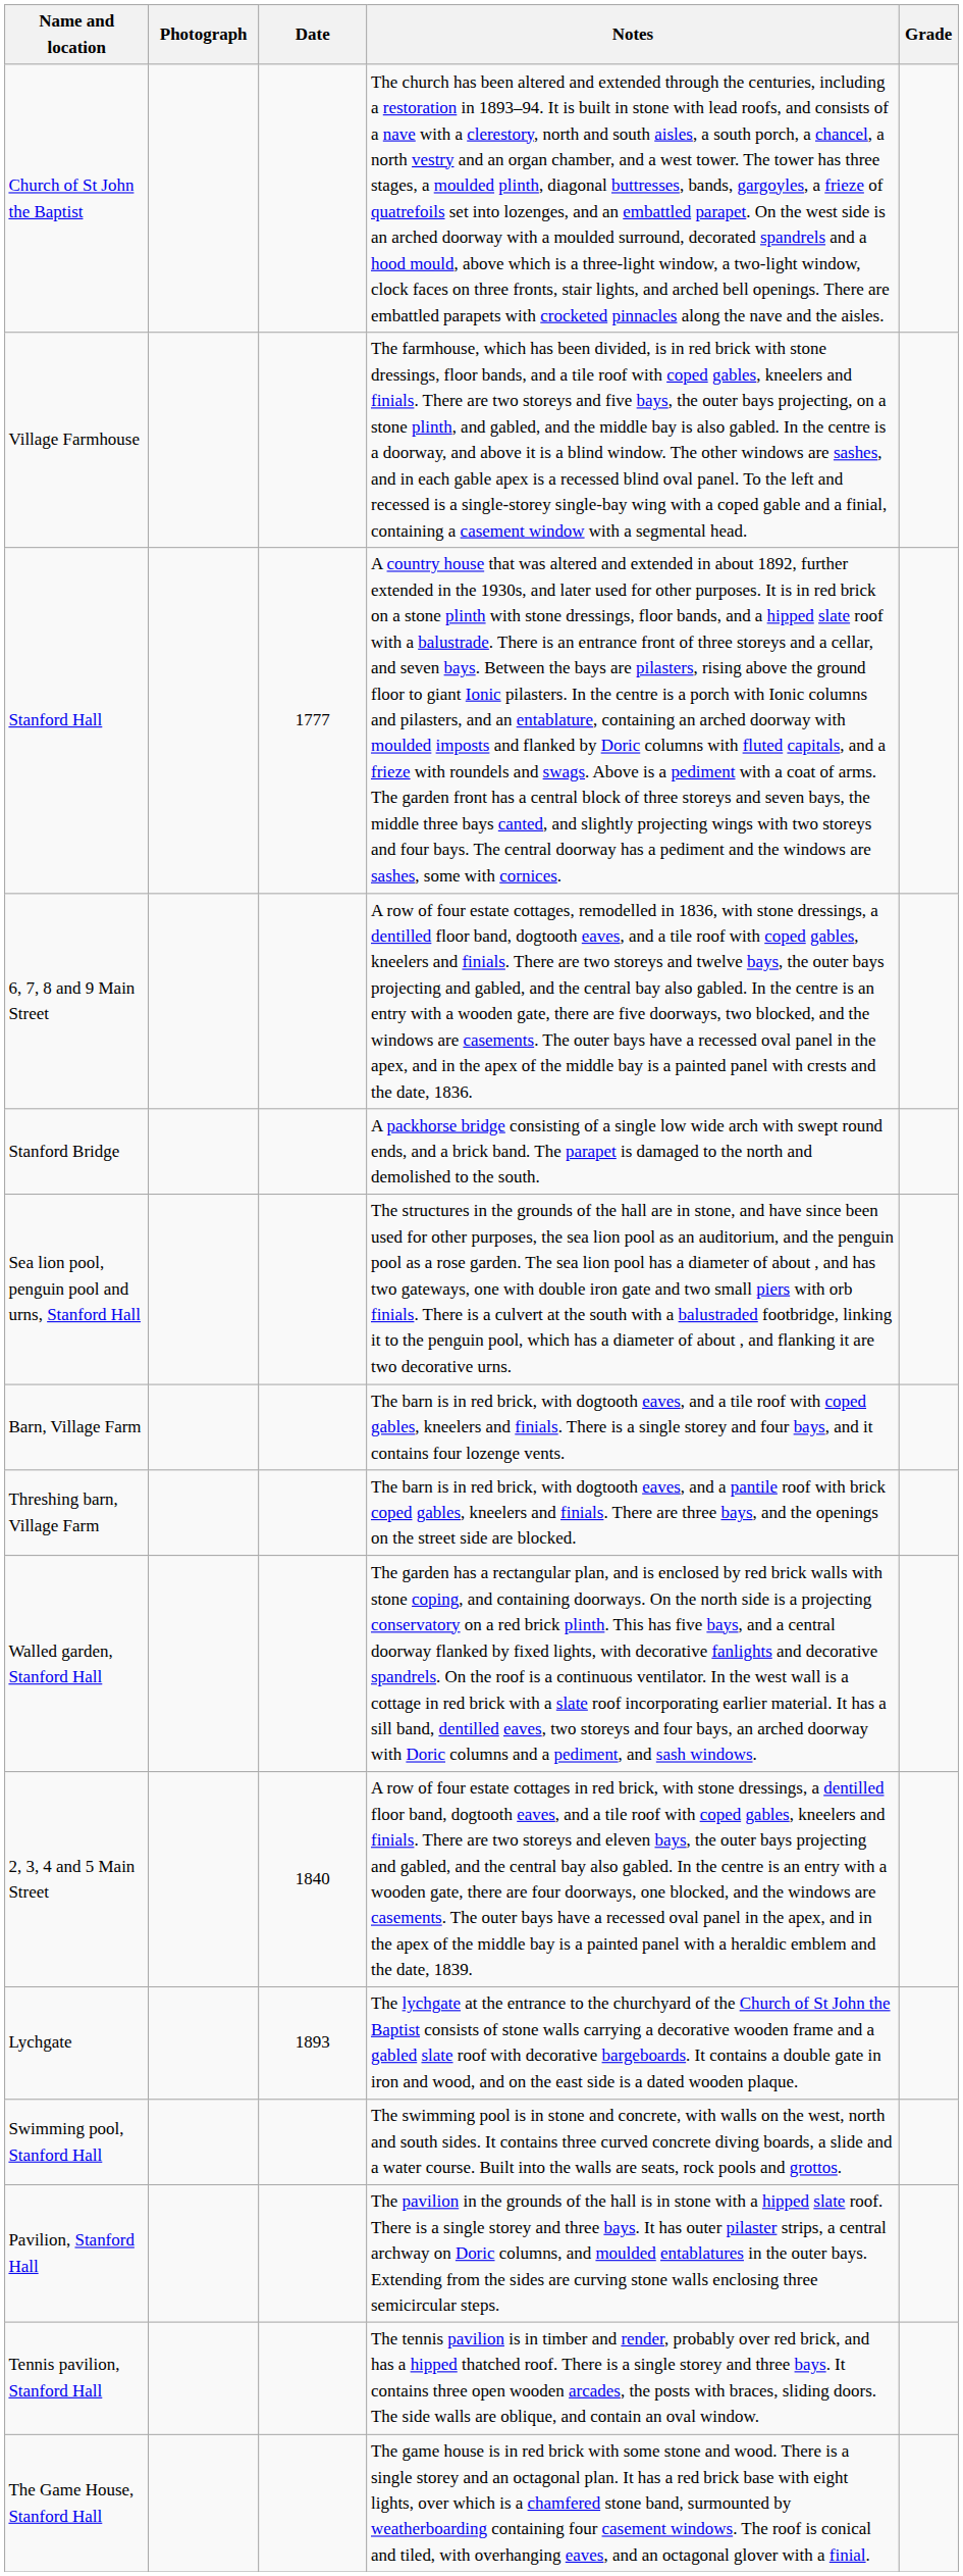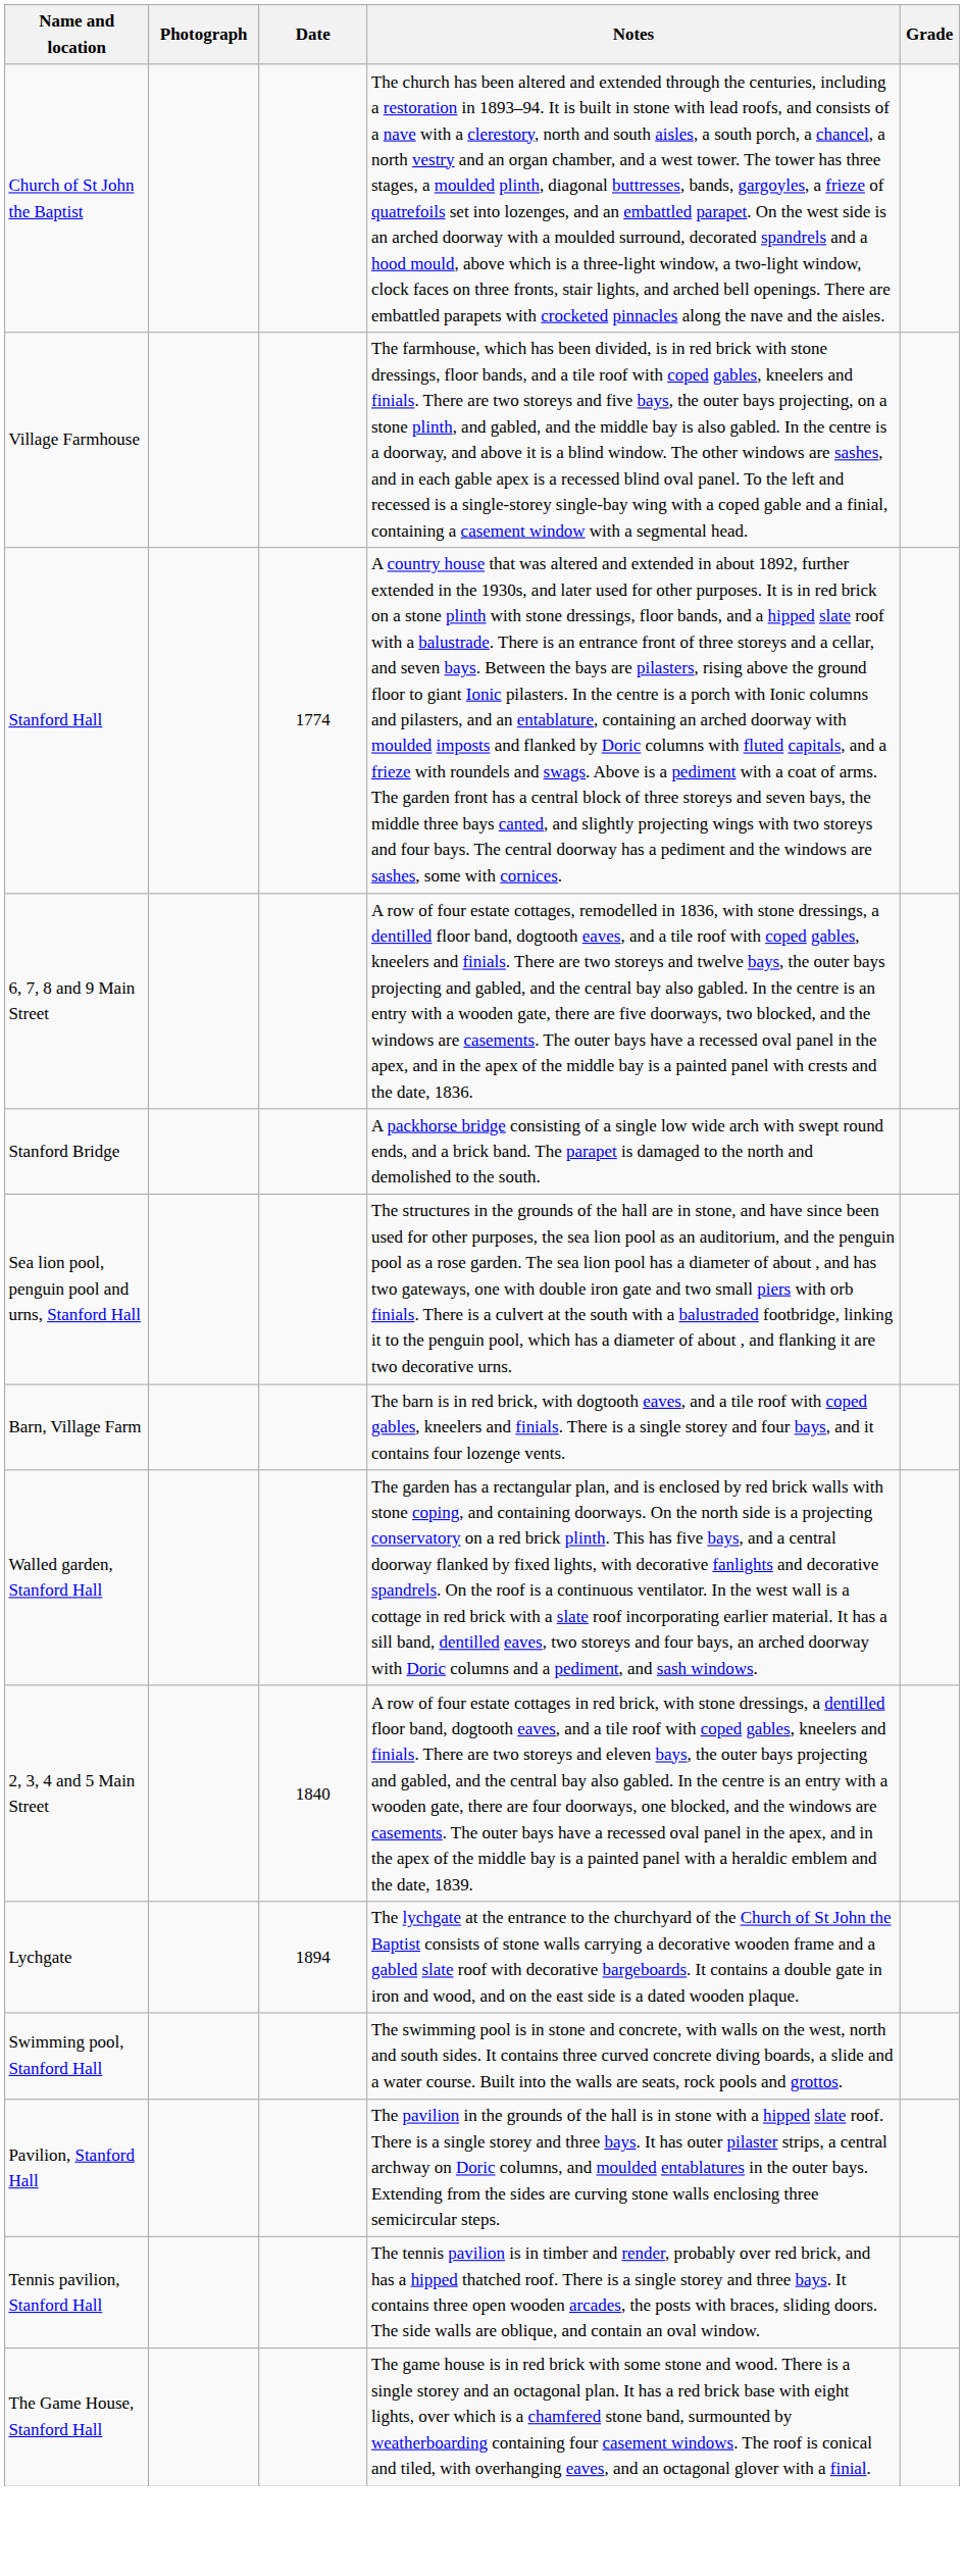 <table class="wikitable sortable plainrowheaders" style="width:100%; border:0px; text-align:left; line-height:150%">
 <tr>
 <th scope="col"  style="width:150px">Name and location</th>
 <th scope="col"  style="width:100px" class="unsortable">Photograph</th>
 <th scope="col"  style="width:120px">Date</th>
 <th scope="col"  style="width:650px" class="unsortable">Notes</th>
 <th scope="col"  style="width:50px">Grade</th>
 </tr>
 <tr>
 <td><a href='#'>Church of St John the Baptist</a><br><small></small></td>
 <td></td>
 <td align="center"></td>
 <td>The church has been altered and extended through the centuries, including a <a href='#'>restoration</a> in 1893–94.  It is built in stone with lead roofs, and consists of a <a href='#'>nave</a> with a <a href='#'>clerestory</a>, north and south <a href='#'>aisles</a>, a south porch, a <a href='#'>chancel</a>, a north <a href='#'>vestry</a> and an organ chamber, and a west tower.  The tower has three stages, a <a href='#'>moulded</a> <a href='#'>plinth</a>, diagonal <a href='#'>buttresses</a>, bands, <a href='#'>gargoyles</a>, a <a href='#'>frieze</a> of <a href='#'>quatrefoils</a> set into lozenges, and an <a href='#'>embattled</a> <a href='#'>parapet</a>.  On the west side is an arched doorway with a moulded surround, decorated <a href='#'>spandrels</a> and a <a href='#'>hood mould</a>, above which is a three-light window, a two-light window, clock faces on three fronts, stair lights, and arched bell openings.  There are embattled parapets with <a href='#'>crocketed</a> <a href='#'>pinnacles</a> along the nave and the aisles.</td>
 <td align="center" ></td>
 </tr>
 <tr>
 <td>Village Farmhouse<br><small></small></td>
 <td></td>
 <td align="center"></td>
 <td>The farmhouse, which has been divided, is in red brick with stone dressings, floor bands, and a tile roof with <a href='#'>coped</a> <a href='#'>gables</a>, kneelers and <a href='#'>finials</a>.  There are two storeys and five <a href='#'>bays</a>, the outer bays projecting, on a stone <a href='#'>plinth</a>, and gabled, and the middle bay is also gabled.  In the centre is a doorway, and above it is a blind window.  The other windows are <a href='#'>sashes</a>, and in each gable apex is a recessed blind oval panel.  To the left and recessed is a single-storey single-bay wing with a coped gable and a finial, containing a <a href='#'>casement window</a> with a segmental head.</td>
 <td align="center" ></td>
 </tr>
 <tr>
 <td><a href='#'>Stanford Hall</a><br><small></small></td>
 <td></td>
-<td align="center">1777</td>
+<td align="center">1774</td>
 <td>A <a href='#'>country house</a> that was altered and extended in about 1892, further extended in the 1930s, and later used for other purposes.  It is in red brick on a stone <a href='#'>plinth</a> with stone dressings, floor bands, and a <a href='#'>hipped</a> <a href='#'>slate</a> roof with a <a href='#'>balustrade</a>.  There is an entrance front of three storeys and a cellar, and seven <a href='#'>bays</a>.  Between the bays are <a href='#'>pilasters</a>, rising above the ground floor to giant <a href='#'>Ionic</a> pilasters.  In the centre is a porch with Ionic columns and pilasters, and an <a href='#'>entablature</a>, containing an arched doorway with <a href='#'>moulded</a> <a href='#'>imposts</a> and flanked by <a href='#'>Doric</a> columns with <a href='#'>fluted</a> <a href='#'>capitals</a>, and a <a href='#'>frieze</a> with roundels and <a href='#'>swags</a>.  Above is a <a href='#'>pediment</a> with a coat of arms.  The garden front has a central block of three storeys and seven bays, the middle three bays <a href='#'>canted</a>, and slightly projecting wings with two storeys and four bays.  The central doorway has a pediment and the windows are <a href='#'>sashes</a>, some with <a href='#'>cornices</a>.</td>
 <td align="center" ></td>
 </tr>
 <tr>
 <td>6, 7, 8 and 9 Main Street<br><small></small></td>
 <td></td>
 <td align="center"></td>
 <td>A row of four estate cottages, remodelled in 1836, with stone dressings, a <a href='#'>dentilled</a> floor band, dogtooth <a href='#'>eaves</a>, and a tile roof with <a href='#'>coped</a> <a href='#'>gables</a>, kneelers and <a href='#'>finials</a>.  There are two storeys and twelve <a href='#'>bays</a>, the outer bays projecting and gabled, and the central bay also gabled.  In the centre is an entry with a wooden gate, there are five doorways, two blocked, and the windows are <a href='#'>casements</a>. The outer bays have a recessed oval panel in the apex, and in the apex of the middle bay is a painted panel with crests and the date, 1836.</td>
 <td align="center" ></td>
 </tr>
 <tr>
 <td>Stanford Bridge<br><small></small></td>
 <td></td>
 <td align="center"></td>
 <td>A <a href='#'>packhorse bridge</a> consisting of a single low wide arch with swept round ends, and a brick band.  The <a href='#'>parapet</a> is damaged to the north and demolished to the south.</td>
 <td align="center" ></td>
 </tr>
 <tr>
 <td>Sea lion pool, penguin pool and urns, <a href='#'>Stanford Hall</a><br><small></small></td>
 <td></td>
 <td align="center"></td>
 <td>The structures in the grounds of the hall are in stone, and have since been used for other purposes, the sea lion pool as an auditorium, and the penguin pool as a rose garden.  The sea lion pool has a diameter of about , and has two gateways, one with double iron gate and two small <a href='#'>piers</a> with orb <a href='#'>finials</a>.  There is a culvert at the south with a <a href='#'>balustraded</a> footbridge, linking it to the penguin pool, which has a diameter of about , and flanking it are two decorative urns.</td>
 <td align="center" ></td>
 </tr>
 <tr>
 <td>Barn, Village Farm<br><small></small></td>
 <td></td>
 <td align="center"></td>
 <td>The barn is in red brick, with dogtooth <a href='#'>eaves</a>, and a tile roof with <a href='#'>coped</a> <a href='#'>gables</a>, kneelers and <a href='#'>finials</a>.  There is a single storey and four <a href='#'>bays</a>, and it contains four lozenge vents.</td>
 <td align="center" ></td>
 </tr>
 <tr>
-<td>Threshing barn, Village Farm<br><small></small></td>
-<td></td>
-<td align="center"></td>
-<td>The barn is in red brick, with dogtooth <a href='#'>eaves</a>, and a <a href='#'>pantile</a> roof with brick <a href='#'>coped</a> <a href='#'>gables</a>, kneelers and <a href='#'>finials</a>.  There are three <a href='#'>bays</a>, and the openings on the street side are blocked.</td>
-<td align="center" ></td>
-</tr>
-<tr>
 <td>Walled garden, <a href='#'>Stanford Hall</a><br><small></small></td>
 <td></td>
 <td align="center"></td>
 <td>The garden has a rectangular plan, and is enclosed by red brick walls with stone <a href='#'>coping</a>, and containing doorways.  On the north side is a projecting <a href='#'>conservatory</a> on a red brick <a href='#'>plinth</a>.  This has five <a href='#'>bays</a>, and a central doorway flanked by fixed lights, with decorative <a href='#'>fanlights</a> and decorative <a href='#'>spandrels</a>.  On the roof is a continuous ventilator.  In the west wall is a cottage in red brick with a <a href='#'>slate</a> roof incorporating earlier material. It has a sill band, <a href='#'>dentilled</a> <a href='#'>eaves</a>, two storeys and four bays, an arched doorway with <a href='#'>Doric</a> columns and a <a href='#'>pediment</a>, and <a href='#'>sash windows</a>.</td>
 <td align="center" ></td>
 </tr>
 <tr>
 <td>2, 3, 4 and 5 Main Street<br><small></small></td>
 <td></td>
 <td align="center">1840</td>
 <td>A row of four estate cottages in red brick, with stone dressings, a <a href='#'>dentilled</a> floor band, dogtooth <a href='#'>eaves</a>, and a tile roof with <a href='#'>coped</a> <a href='#'>gables</a>, kneelers and <a href='#'>finials</a>.  There are two storeys and eleven <a href='#'>bays</a>, the outer bays projecting and gabled, and the central bay also gabled.  In the centre is an entry with a wooden gate, there are four doorways, one blocked, and the windows are <a href='#'>casements</a>. The outer bays have a recessed oval panel in the apex, and in the apex of the middle bay is a painted panel with a heraldic emblem and the date, 1839.</td>
 <td align="center" ></td>
 </tr>
 <tr>
 <td>Lychgate<br><small></small></td>
 <td></td>
-<td align="center">1893</td>
+<td align="center">1894</td>
 <td>The <a href='#'>lychgate</a> at the entrance to the churchyard of the <a href='#'>Church of St John the Baptist</a> consists of stone walls carrying a decorative wooden frame and a <a href='#'>gabled</a> <a href='#'>slate</a> roof with decorative <a href='#'>bargeboards</a>.  It contains a double gate in iron and wood, and on the east side is a dated wooden plaque.</td>
 <td align="center" ></td>
 </tr>
 <tr>
 <td>Swimming pool, <a href='#'>Stanford Hall</a><br><small></small></td>
 <td></td>
 <td align="center"></td>
 <td>The swimming pool is in stone and concrete, with walls on the west, north and south sides.  It contains three curved concrete diving boards, a slide and a water course.  Built into the walls are seats, rock pools and <a href='#'>grottos</a>.</td>
 <td align="center" ></td>
 </tr>
 <tr>
 <td>Pavilion, <a href='#'>Stanford Hall</a><br><small></small></td>
 <td></td>
 <td align="center"></td>
 <td>The <a href='#'>pavilion</a> in the grounds of the hall is in stone with a <a href='#'>hipped</a> <a href='#'>slate</a> roof.  There is a single storey and three <a href='#'>bays</a>.  It has outer <a href='#'>pilaster</a> strips, a central archway on <a href='#'>Doric</a> columns, and <a href='#'>moulded</a> <a href='#'>entablatures</a> in the outer bays.  Extending from the sides are curving stone walls enclosing three semicircular steps.</td>
 <td align="center" ></td>
 </tr>
 <tr>
 <td>Tennis pavilion, <a href='#'>Stanford Hall</a><br><small></small></td>
 <td></td>
 <td align="center"></td>
 <td>The tennis <a href='#'>pavilion</a> is in timber and <a href='#'>render</a>, probably over red brick, and has a <a href='#'>hipped</a> thatched roof.  There is a single storey and three <a href='#'>bays</a>.  It contains three open wooden <a href='#'>arcades</a>, the posts with braces, sliding doors.  The side walls are oblique, and contain an oval window.</td>
 <td align="center" ></td>
 </tr>
 <tr>
 <td>The Game House, <a href='#'>Stanford Hall</a><br><small></small></td>
 <td></td>
 <td align="center"></td>
 <td>The game house is in red brick with some stone and wood.  There is a single storey and an octagonal plan.  It has a red brick base with eight lights, over which is a <a href='#'>chamfered</a> stone band, surmounted by <a href='#'>weatherboarding</a> containing four <a href='#'>casement windows</a>.  The roof is conical and tiled, with overhanging <a href='#'>eaves</a>, and an octagonal glover with a <a href='#'>finial</a>.</td>
 <td align="center" ></td>
 </tr>
 <tr>
 </tr>
 </table>
